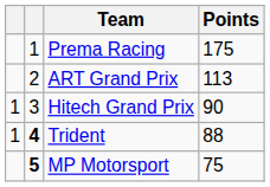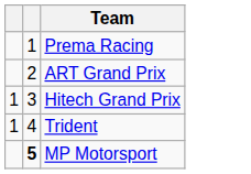 <table class="wikitable" style="font-size: 85%;">
 <tr>
 <th></th>
 <th></th>
 <th>Team</th>
-<th>Points</th>
 </tr>
 <tr>
 <td align="left"></td>
 <td align="center">1</td>
 <td> <a href='#'>Prema Racing</a></td>
-<td>175</td>
 </tr>
 <tr>
 <td align="left"></td>
 <td align="center">2</td>
 <td> <a href='#'>ART Grand Prix</a></td>
-<td>113</td>
 </tr>
 <tr>
 <td align="left"> 1</td>
 <td align="center">3</td>
 <td> <a href='#'>Hitech Grand Prix</a></td>
-<td>90</td>
 </tr>
 <tr>
 <td align="left"> 1</td>
-<td align="center"><strong>4</strong></td>
+<td align="center">4</td>
 <td> <a href='#'>Trident</a></td>
-<td>88</td>
 </tr>
 <tr>
 <td align="left"></td>
 <td align="center"><strong>5</strong></td>
 <td> <a href='#'>MP Motorsport</a></td>
-<td>75</td>
 </tr>
 </table>
